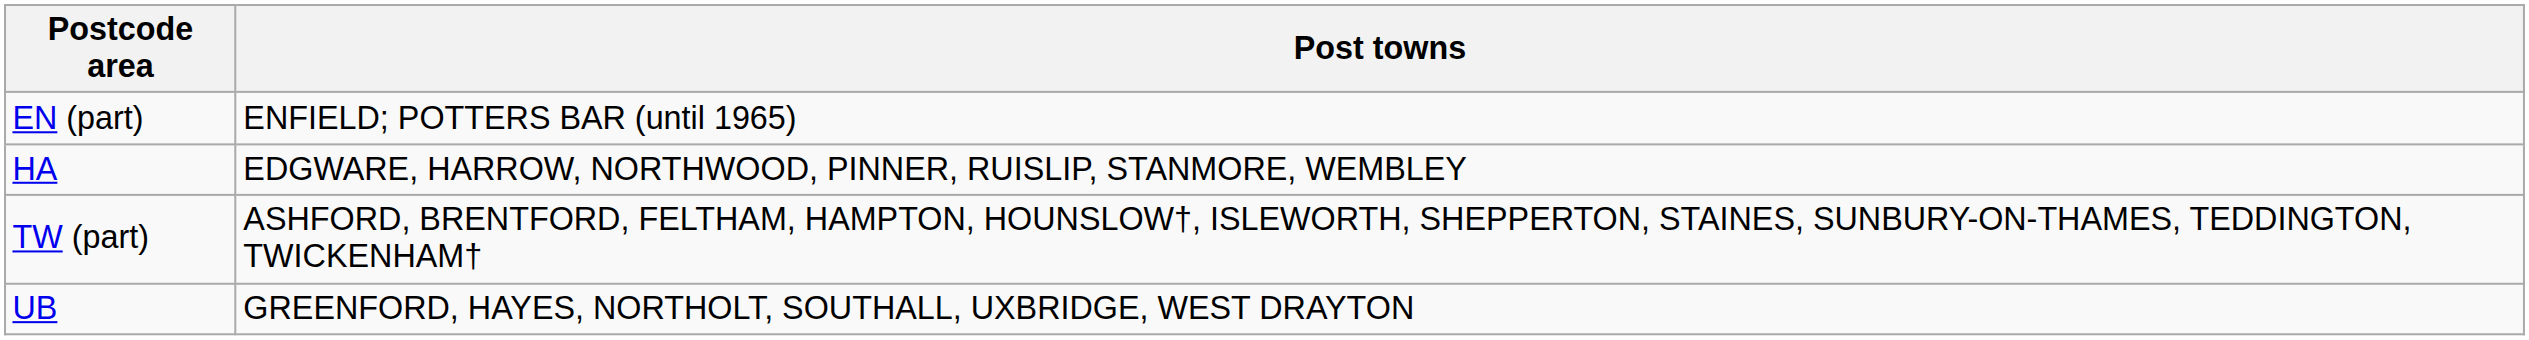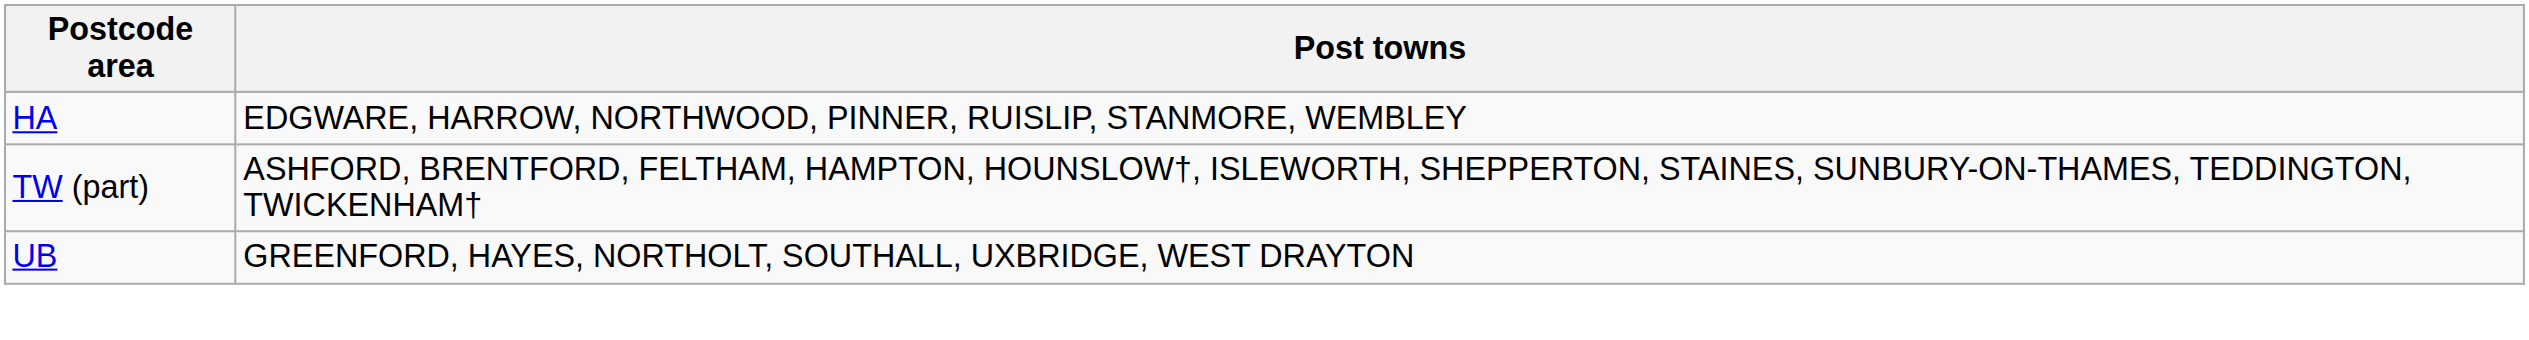 <table class="wikitable">
 <tr>
 <th>Postcode area</th>
 <th>Post towns</th>
-</tr>
-<tr>
-<td><a href='#'>EN</a> (part)</td>
-<td>ENFIELD; POTTERS BAR (until 1965)</td>
 </tr>
 <tr>
 <td><a href='#'>HA</a></td>
 <td>EDGWARE, HARROW, NORTHWOOD, PINNER, RUISLIP, STANMORE, WEMBLEY</td>
 </tr>
 <tr>
 <td><a href='#'>TW</a> (part)</td>
 <td>ASHFORD, BRENTFORD, FELTHAM, HAMPTON, HOUNSLOW†, ISLEWORTH, SHEPPERTON, STAINES, SUNBURY-ON-THAMES, TEDDINGTON, TWICKENHAM†</td>
 </tr>
 <tr>
 <td><a href='#'>UB</a></td>
 <td>GREENFORD, HAYES, NORTHOLT, SOUTHALL, UXBRIDGE, WEST DRAYTON</td>
 </tr>
 </table>
